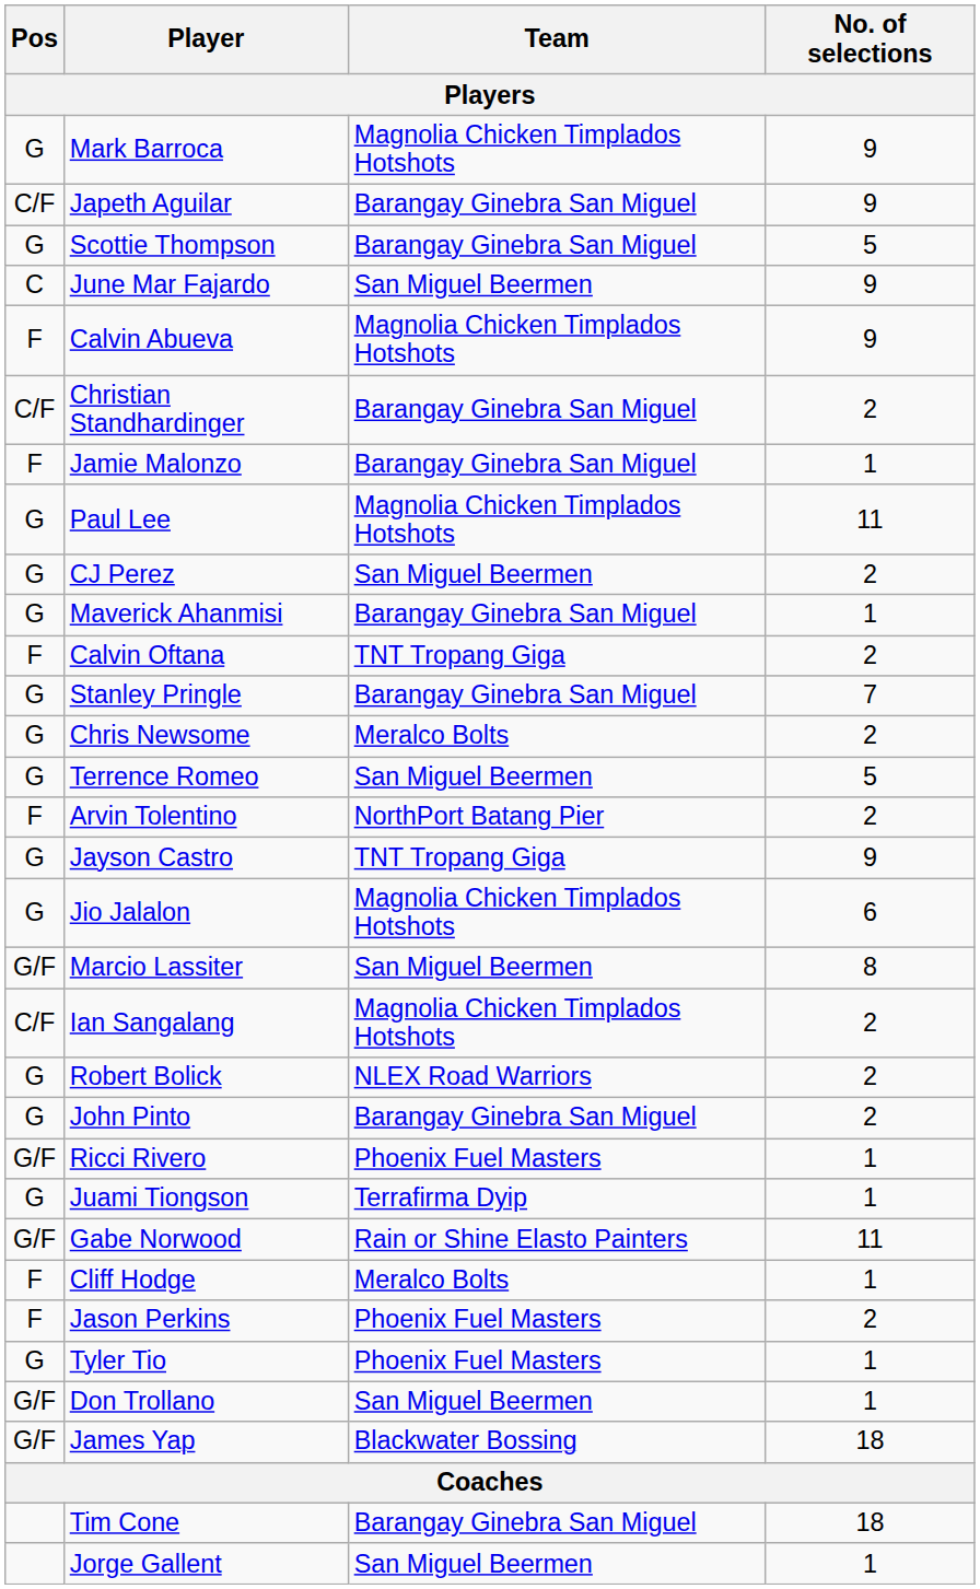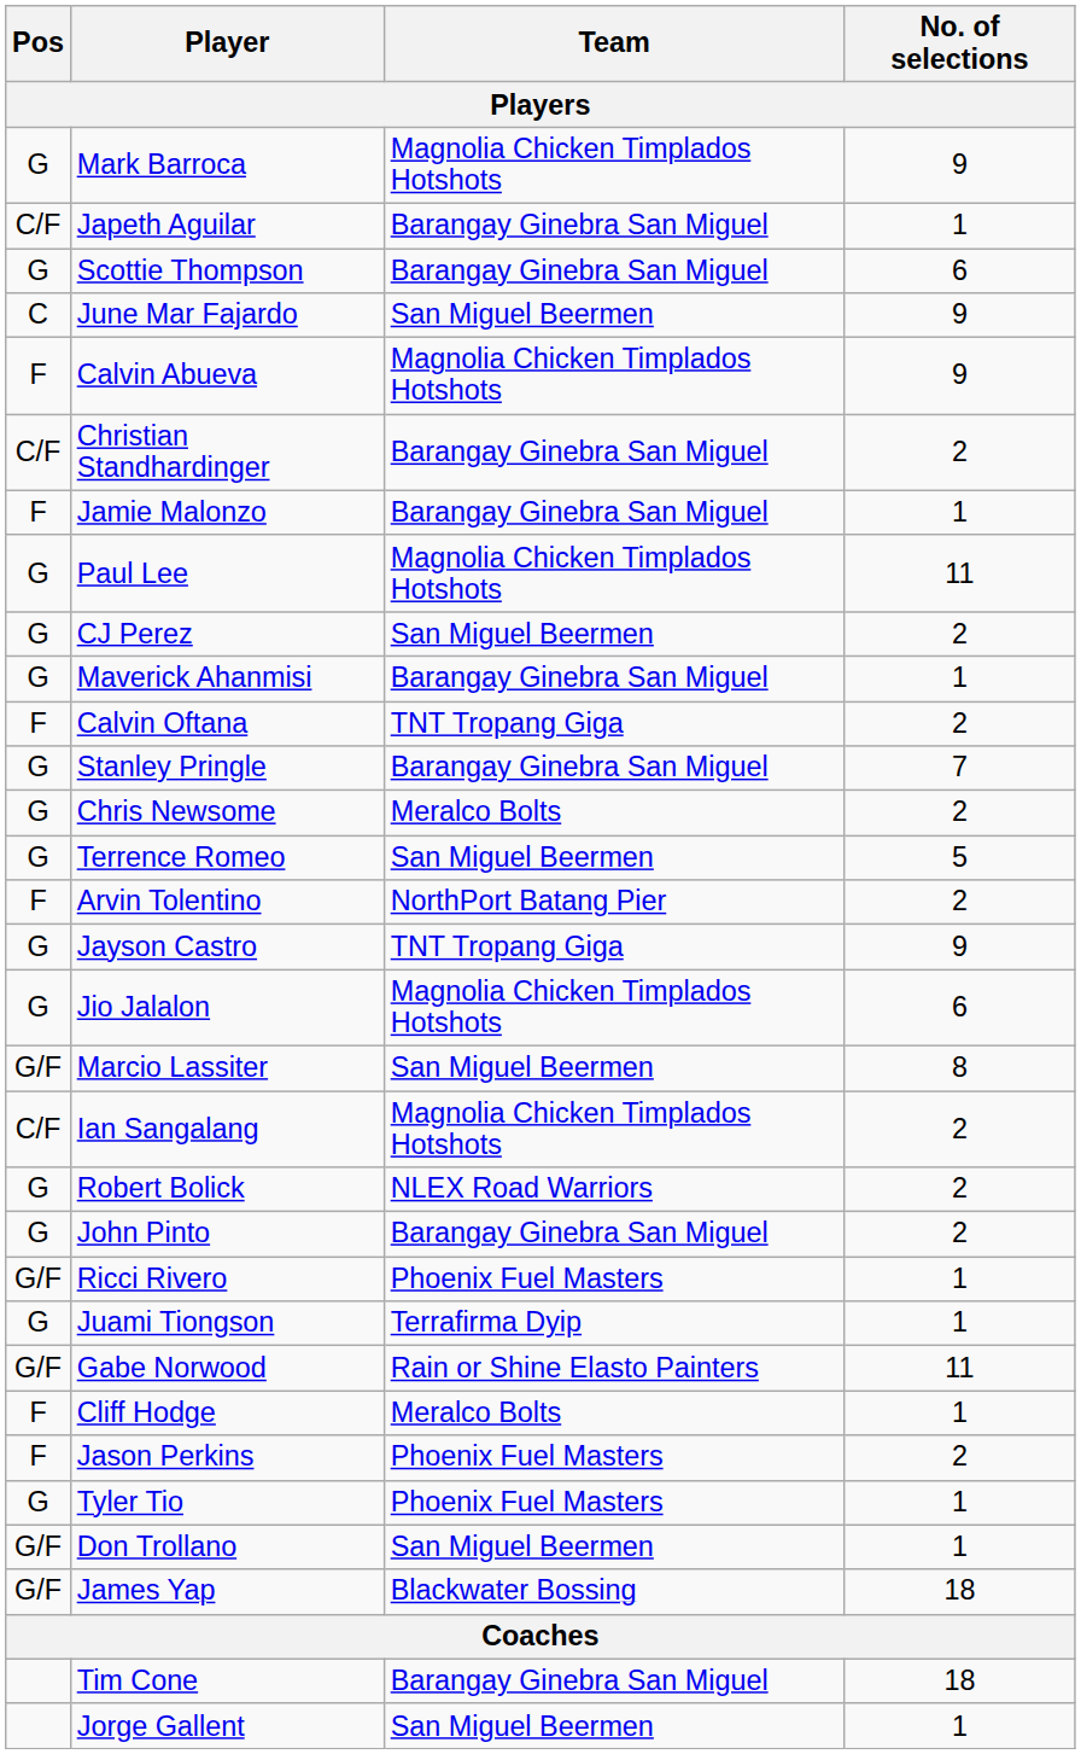 <table class="wikitable" style="text-align:center">
 <tr>
 <th scope="col">Pos</th>
 <th scope="col">Player</th>
 <th scope="col">Team</th>
 <th scope="col">No. of selections</th>
 </tr>
 <tr>
 <th scope="col" colspan="4">Players</th>
 </tr>
 <tr>
 <td>G</td>
 <td style="text-align:left"><a href='#'>Mark Barroca</a></td>
 <td style="text-align:left"><a href='#'>Magnolia Chicken Timplados Hotshots</a></td>
 <td>9</td>
 </tr>
 <tr>
 <td>C/F</td>
 <td style="text-align:left"><a href='#'>Japeth Aguilar</a></td>
 <td style="text-align:left"><a href='#'>Barangay Ginebra San Miguel</a></td>
-<td>9</td>
+<td>1</td>
 </tr>
 <tr>
 <td>G</td>
 <td style="text-align:left"><a href='#'>Scottie Thompson</a></td>
 <td style="text-align:left"><a href='#'>Barangay Ginebra San Miguel</a></td>
-<td>5</td>
+<td>6</td>
 </tr>
 <tr>
 <td>C</td>
 <td style="text-align:left"><a href='#'>June Mar Fajardo</a></td>
 <td style="text-align:left"><a href='#'>San Miguel Beermen</a></td>
 <td>9</td>
 </tr>
 <tr>
 <td>F</td>
 <td style="text-align:left"><a href='#'>Calvin Abueva</a></td>
 <td style="text-align:left"><a href='#'>Magnolia Chicken Timplados Hotshots</a></td>
 <td>9</td>
 </tr>
 <tr>
 <td>C/F</td>
 <td style="text-align:left"><a href='#'>Christian Standhardinger</a></td>
 <td style="text-align:left"><a href='#'>Barangay Ginebra San Miguel</a></td>
 <td>2</td>
 </tr>
 <tr>
 <td>F</td>
 <td style="text-align:left"><a href='#'>Jamie Malonzo</a></td>
 <td style="text-align:left"><a href='#'>Barangay Ginebra San Miguel</a></td>
 <td>1</td>
 </tr>
 <tr>
 <td>G</td>
 <td style="text-align:left"><a href='#'>Paul Lee</a></td>
 <td style="text-align:left"><a href='#'>Magnolia Chicken Timplados Hotshots</a></td>
 <td>11</td>
 </tr>
 <tr>
 <td>G</td>
 <td style="text-align:left"><a href='#'>CJ Perez</a></td>
 <td style="text-align:left"><a href='#'>San Miguel Beermen</a></td>
 <td>2</td>
 </tr>
 <tr>
 <td>G</td>
 <td style="text-align:left"><a href='#'>Maverick Ahanmisi</a></td>
 <td style="text-align:left"><a href='#'>Barangay Ginebra San Miguel</a></td>
 <td>1</td>
 </tr>
 <tr>
 <td>F</td>
 <td style="text-align:left"><a href='#'>Calvin Oftana</a></td>
 <td style="text-align:left"><a href='#'>TNT Tropang Giga</a></td>
 <td>2</td>
 </tr>
 <tr>
 <td>G</td>
 <td style="text-align:left"><a href='#'>Stanley Pringle</a></td>
 <td style="text-align:left"><a href='#'>Barangay Ginebra San Miguel</a></td>
 <td>7</td>
 </tr>
 <tr>
 <td>G</td>
 <td style="text-align:left"><a href='#'>Chris Newsome</a></td>
 <td style="text-align:left"><a href='#'>Meralco Bolts</a></td>
 <td>2</td>
 </tr>
 <tr>
 <td>G</td>
 <td style="text-align:left"><a href='#'>Terrence Romeo</a></td>
 <td style="text-align:left"><a href='#'>San Miguel Beermen</a></td>
 <td>5</td>
 </tr>
 <tr>
 <td>F</td>
 <td style="text-align:left"><a href='#'>Arvin Tolentino</a></td>
 <td style="text-align:left"><a href='#'>NorthPort Batang Pier</a></td>
 <td>2</td>
 </tr>
 <tr>
 <td>G</td>
 <td style="text-align:left"><a href='#'>Jayson Castro</a></td>
 <td style="text-align:left"><a href='#'>TNT Tropang Giga</a></td>
 <td>9</td>
 </tr>
 <tr>
 <td>G</td>
 <td style="text-align:left"><a href='#'>Jio Jalalon</a></td>
 <td style="text-align:left"><a href='#'>Magnolia Chicken Timplados Hotshots</a></td>
 <td>6</td>
 </tr>
 <tr>
 <td>G/F</td>
 <td style="text-align:left"><a href='#'>Marcio Lassiter</a></td>
 <td style="text-align:left"><a href='#'>San Miguel Beermen</a></td>
 <td>8</td>
 </tr>
 <tr>
 <td>C/F</td>
 <td style="text-align:left"><a href='#'>Ian Sangalang</a></td>
 <td style="text-align:left"><a href='#'>Magnolia Chicken Timplados Hotshots</a></td>
 <td>2</td>
 </tr>
 <tr>
 <td>G</td>
 <td style="text-align:left"><a href='#'>Robert Bolick</a></td>
 <td style="text-align:left"><a href='#'>NLEX Road Warriors</a></td>
 <td>2</td>
 </tr>
 <tr>
 <td>G</td>
 <td style="text-align:left"><a href='#'>John Pinto</a></td>
 <td style="text-align:left"><a href='#'>Barangay Ginebra San Miguel</a></td>
 <td>2</td>
 </tr>
 <tr>
 <td>G/F</td>
 <td style="text-align:left"><a href='#'>Ricci Rivero</a></td>
 <td style="text-align:left"><a href='#'>Phoenix Fuel Masters</a></td>
 <td>1</td>
 </tr>
 <tr>
 <td>G</td>
 <td style="text-align:left"><a href='#'>Juami Tiongson</a></td>
 <td style="text-align:left"><a href='#'>Terrafirma Dyip</a></td>
 <td>1</td>
 </tr>
 <tr>
 <td>G/F</td>
 <td style="text-align:left"><a href='#'>Gabe Norwood</a></td>
 <td style="text-align:left"><a href='#'>Rain or Shine Elasto Painters</a></td>
 <td>11</td>
 </tr>
 <tr>
 <td>F</td>
 <td style="text-align:left"><a href='#'>Cliff Hodge</a></td>
 <td style="text-align:left"><a href='#'>Meralco Bolts</a></td>
 <td>1</td>
 </tr>
 <tr>
 <td>F</td>
 <td style="text-align:left"><a href='#'>Jason Perkins</a></td>
 <td style="text-align:left"><a href='#'>Phoenix Fuel Masters</a></td>
 <td>2</td>
 </tr>
 <tr>
 <td>G</td>
 <td style="text-align:left"><a href='#'>Tyler Tio</a></td>
 <td style="text-align:left"><a href='#'>Phoenix Fuel Masters</a></td>
 <td>1</td>
 </tr>
 <tr>
 <td>G/F</td>
 <td style="text-align:left"><a href='#'>Don Trollano</a></td>
 <td style="text-align:left"><a href='#'>San Miguel Beermen</a></td>
 <td>1</td>
 </tr>
 <tr>
 <td>G/F</td>
 <td style="text-align:left"><a href='#'>James Yap</a></td>
 <td style="text-align:left"><a href='#'>Blackwater Bossing</a></td>
 <td>18</td>
 </tr>
 <tr>
 <th scope="col" colspan="4">Coaches</th>
 </tr>
 <tr>
 <td></td>
 <td style="text-align:left"><a href='#'>Tim Cone</a></td>
 <td style="text-align:left"><a href='#'>Barangay Ginebra San Miguel</a></td>
 <td>18</td>
 </tr>
 <tr>
 <td></td>
 <td style="text-align:left"><a href='#'>Jorge Gallent</a></td>
 <td style="text-align:left"><a href='#'>San Miguel Beermen</a></td>
 <td>1</td>
 </tr>
 </table>
